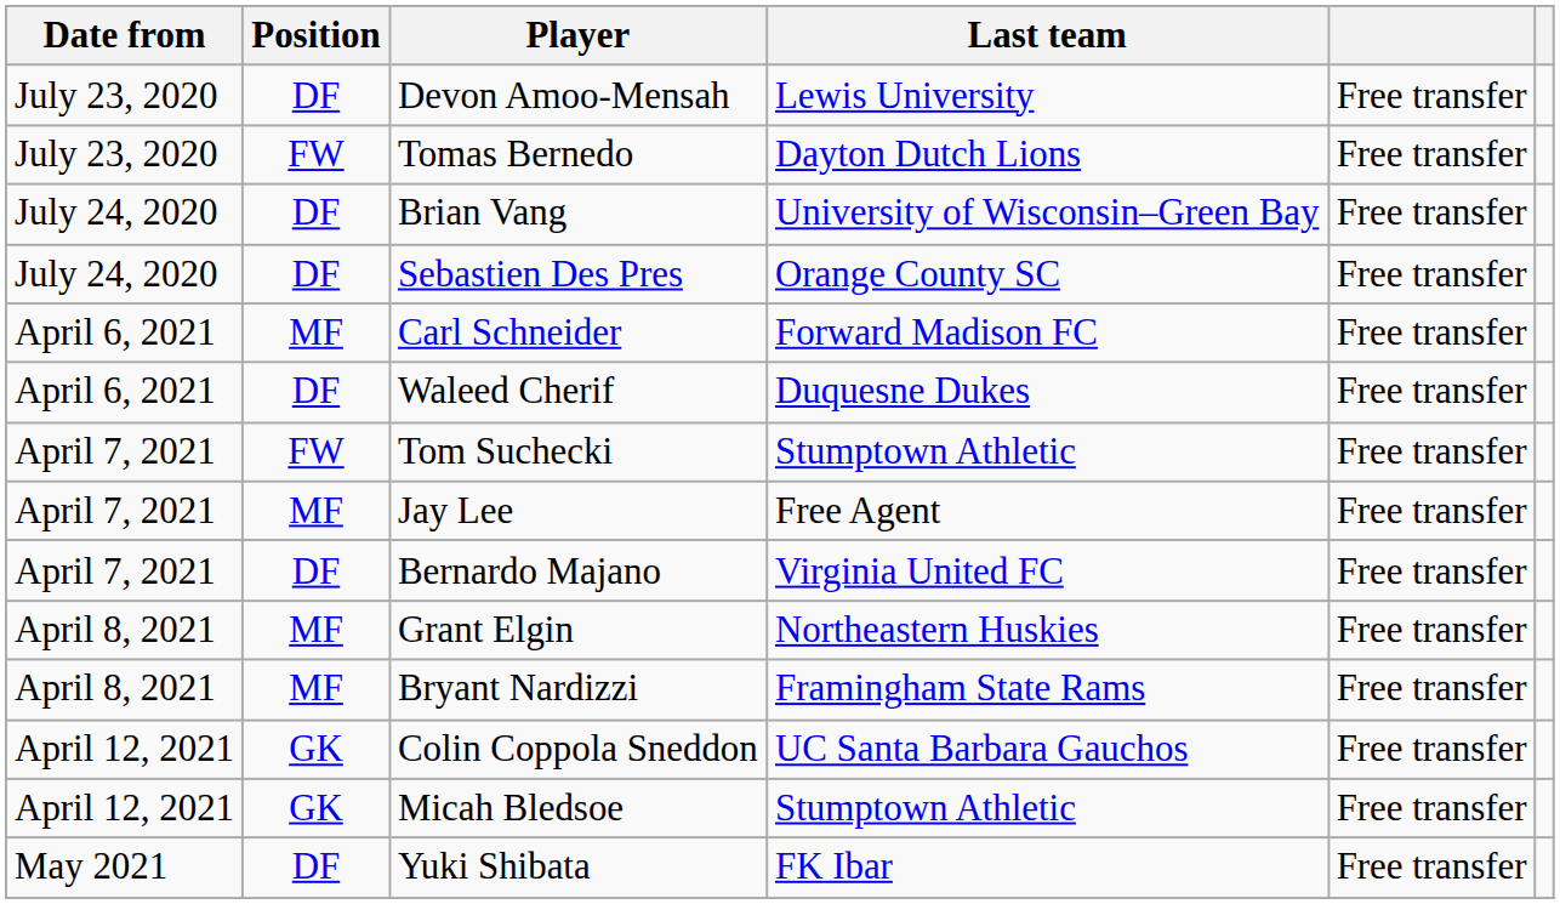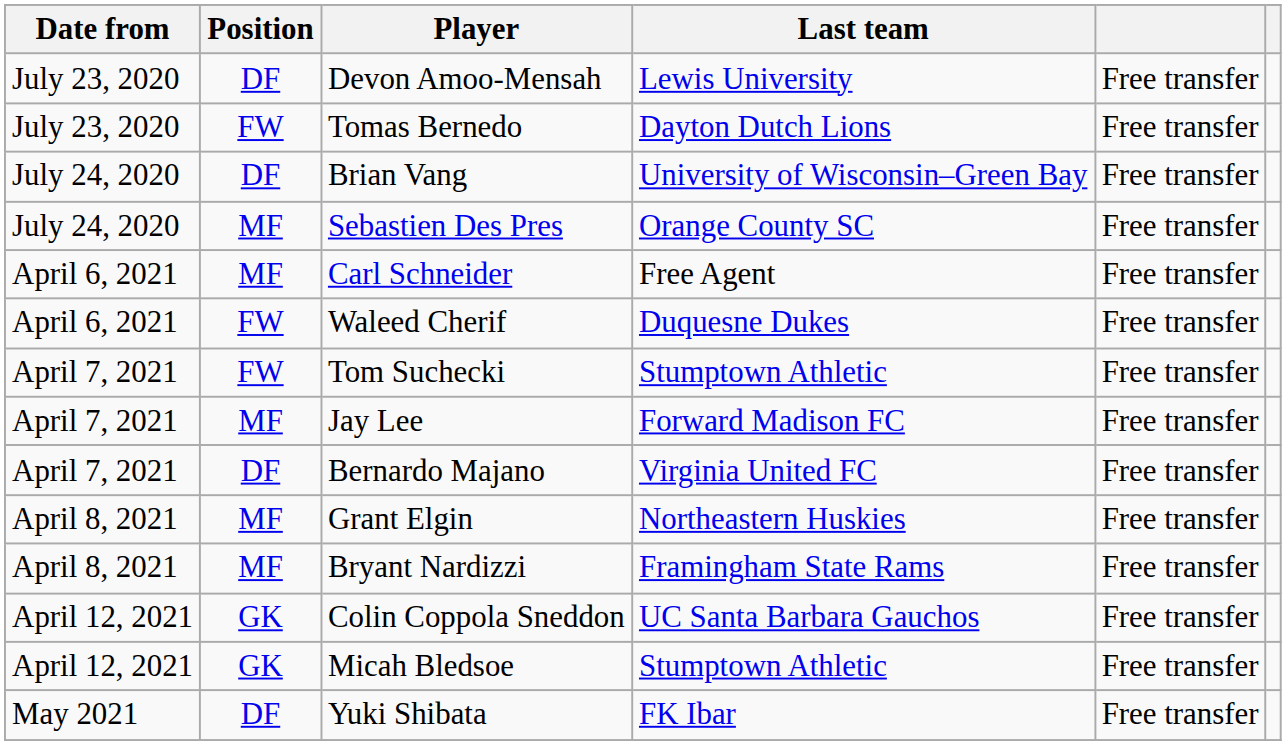 <table class="wikitable">
 <tr>
 <th>Date from</th>
 <th style="text-align:center;">Position</th>
 <th>Player</th>
 <th>Last team</th>
 <th></th>
 <th style="text-align:center;"></th>
 </tr>
 <tr>
 <td>July 23, 2020</td>
 <td style="text-align:center;"><a href='#'>DF</a></td>
 <td> Devon Amoo-Mensah</td>
 <td><a href='#'>Lewis University</a></td>
 <td>Free transfer</td>
 <td style="text-align:center;"></td>
 </tr>
 <tr>
 <td>July 23, 2020</td>
 <td style="text-align:center;"><a href='#'>FW</a></td>
 <td> Tomas Bernedo</td>
 <td><a href='#'>Dayton Dutch Lions</a></td>
 <td>Free transfer</td>
 <td style="text-align:center;"></td>
 </tr>
 <tr>
 <td>July 24, 2020</td>
 <td style="text-align:center;"><a href='#'>DF</a></td>
 <td> Brian Vang</td>
 <td><a href='#'>University of Wisconsin–Green Bay</a></td>
 <td>Free transfer</td>
 <td style="text-align:center;"></td>
 </tr>
 <tr>
 <td>July 24, 2020</td>
-<td style="text-align:center;"><a href='#'>DF</a></td>
+<td style="text-align:center;"><a href='#'>MF</a></td>
 <td> <a href='#'>Sebastien Des Pres</a></td>
 <td><a href='#'>Orange County SC</a></td>
 <td>Free transfer</td>
 <td style="text-align:center;"></td>
 </tr>
 <tr>
 <td>April 6, 2021</td>
 <td style="text-align:center;"><a href='#'>MF</a></td>
 <td> <a href='#'>Carl Schneider</a></td>
-<td><a href='#'>Forward Madison FC</a></td>
+<td>Free Agent</td>
 <td>Free transfer</td>
 <td style="text-align:center;"></td>
 </tr>
 <tr>
 <td>April 6, 2021</td>
-<td style="text-align:center;"><a href='#'>DF</a></td>
+<td style="text-align:center;"><a href='#'>FW</a></td>
 <td> Waleed Cherif</td>
 <td><a href='#'>Duquesne Dukes</a></td>
 <td>Free transfer</td>
 <td style="text-align:center;"></td>
 </tr>
 <tr>
 <td>April 7, 2021</td>
 <td style="text-align:center;"><a href='#'>FW</a></td>
 <td> Tom Suchecki</td>
 <td><a href='#'>Stumptown Athletic</a></td>
 <td>Free transfer</td>
 <td style="text-align:center;"></td>
 </tr>
 <tr>
 <td>April 7, 2021</td>
 <td style="text-align:center;"><a href='#'>MF</a></td>
 <td> Jay Lee</td>
-<td>Free Agent</td>
+<td><a href='#'>Forward Madison FC</a></td>
 <td>Free transfer</td>
 <td style="text-align:center;"></td>
 </tr>
 <tr>
 <td>April 7, 2021</td>
 <td style="text-align:center;"><a href='#'>DF</a></td>
 <td> Bernardo Majano</td>
 <td><a href='#'>Virginia United FC</a></td>
 <td>Free transfer</td>
 <td style="text-align:center;"></td>
 </tr>
 <tr>
 <td>April 8, 2021</td>
 <td style="text-align:center;"><a href='#'>MF</a></td>
 <td> Grant Elgin</td>
 <td><a href='#'>Northeastern Huskies</a></td>
 <td>Free transfer</td>
 <td style="text-align:center;"></td>
 </tr>
 <tr>
 <td>April 8, 2021</td>
 <td style="text-align:center;"><a href='#'>MF</a></td>
 <td> Bryant Nardizzi</td>
 <td><a href='#'>Framingham State Rams</a></td>
 <td>Free transfer</td>
 <td style="text-align:center;"></td>
 </tr>
 <tr>
 <td>April 12, 2021</td>
 <td style="text-align:center;"><a href='#'>GK</a></td>
 <td> Colin Coppola Sneddon</td>
 <td><a href='#'>UC Santa Barbara Gauchos</a></td>
 <td>Free transfer</td>
 <td style="text-align:center;"></td>
 </tr>
 <tr>
 <td>April 12, 2021</td>
 <td style="text-align:center;"><a href='#'>GK</a></td>
 <td> Micah Bledsoe</td>
 <td><a href='#'>Stumptown Athletic</a></td>
 <td>Free transfer</td>
 <td style="text-align:center;"></td>
 </tr>
 <tr>
 <td>May 2021</td>
 <td style="text-align:center;"><a href='#'>DF</a></td>
 <td> Yuki Shibata</td>
 <td> <a href='#'>FK Ibar</a></td>
 <td>Free transfer</td>
 <td style="text-align:center;"></td>
 </tr>
 <tr>
 </tr>
 </table>
